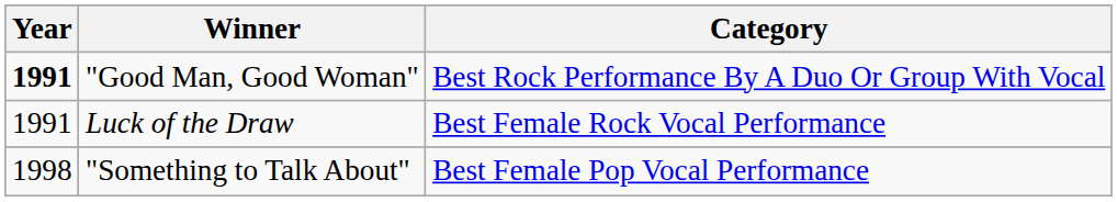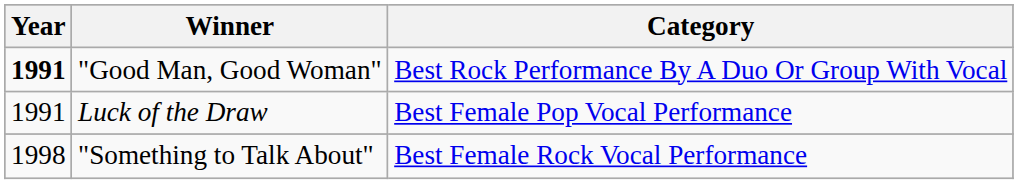 <table class="wikitable sortable">
 <tr>
 <th align="left">Year</th>
 <th align="left">Winner</th>
 <th align="left">Category</th>
 </tr>
 <tr>
 <td align="left"><strong>1991</strong></td>
 <td align="left">"Good Man, Good Woman"</td>
 <td align="left"><a href='#'>Best Rock Performance By A Duo Or Group With Vocal</a></td>
 </tr>
 <tr>
 <td align="left">1991</td>
 <td align="left"><em>Luck of the Draw</em></td>
-<td align="left"><a href='#'>Best Female Rock Vocal Performance</a></td>
+<td align="left"><a href='#'>Best Female Pop Vocal Performance</a></td>
 </tr>
 <tr>
 <td align="left">1998</td>
 <td align="left">"Something to Talk About"</td>
-<td align="left"><a href='#'>Best Female Pop Vocal Performance</a></td>
+<td align="left"><a href='#'>Best Female Rock Vocal Performance</a></td>
 </tr>
 </table>
